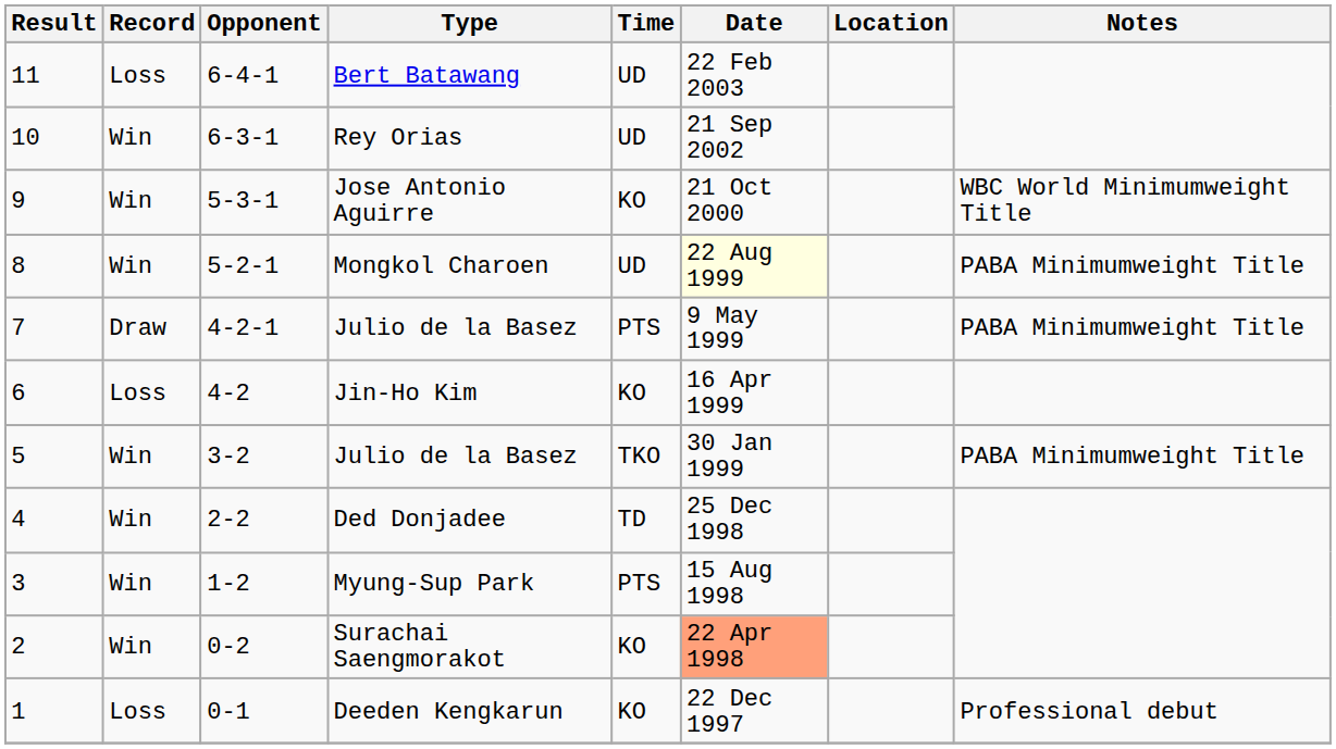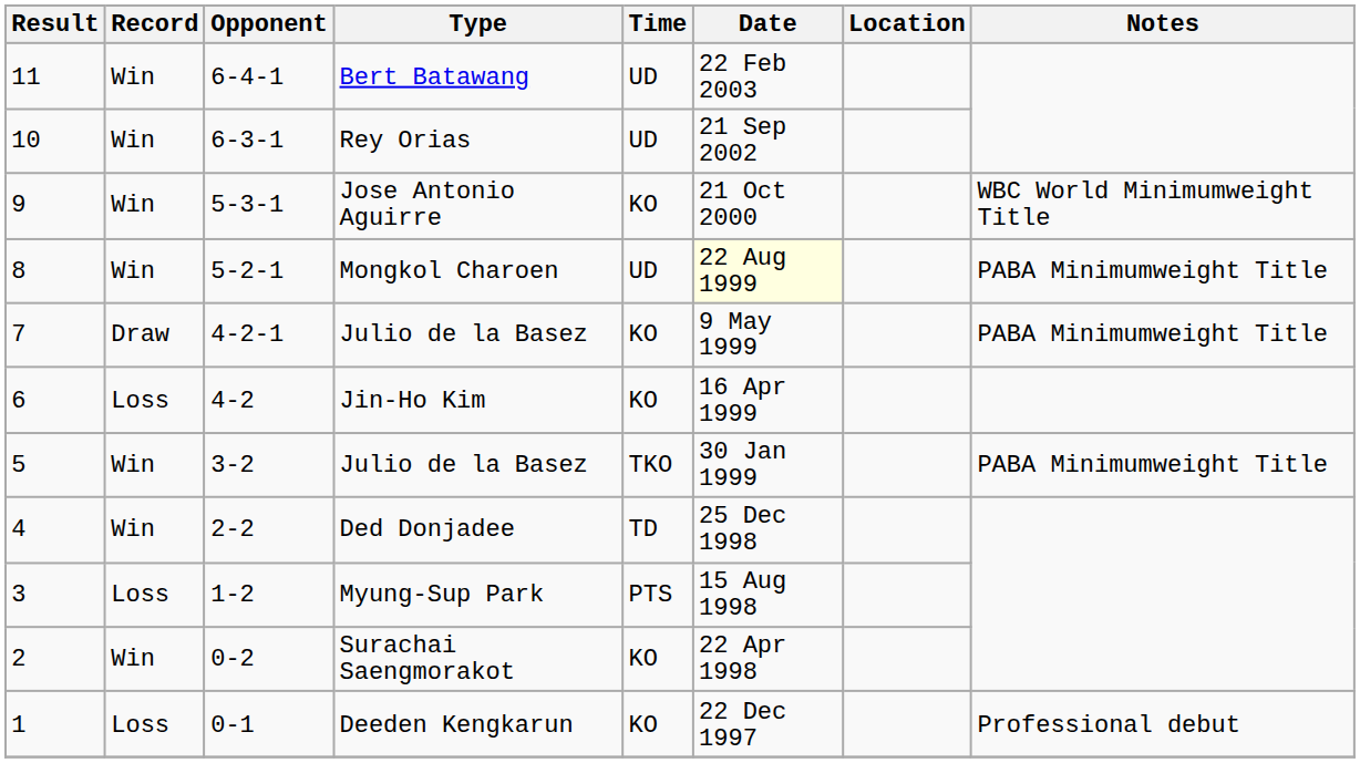 <table class="wikitable sortable" style="font-size: 85%;">
 <tr>
 <th>Result</th>
 <th class="unsortable">Record</th>
 <th>Opponent</th>
 <th>Type</th>
 <th>Time</th>
 <th>Date</th>
 <th>Location</th>
 <th>Notes</th>
 </tr>
 <tr>
 <td>11</td>
-<td>Loss</td>
+<td>Win</td>
 <td>6-4-1</td>
 <td style="text-align:left;"> <a href='#'>Bert Batawang</a></td>
 <td>UD</td>
 <td>22 Feb 2003</td>
 <td style="text-align:left;"> </td>
 </tr>
 <tr>
 <td>10</td>
 <td>Win</td>
 <td>6-3-1</td>
 <td style="text-align:left;"> Rey Orias</td>
 <td>UD</td>
 <td>21 Sep 2002</td>
 <td style="text-align:left;"> </td>
 </tr>
 <tr>
 <td>9</td>
 <td>Win</td>
 <td>5-3-1</td>
 <td style="text-align:left;"> Jose Antonio Aguirre</td>
 <td>KO</td>
 <td>21 Oct 2000</td>
 <td style="text-align:left;"> </td>
 <td>WBC World Minimumweight Title</td>
 </tr>
 <tr>
 <td>8</td>
 <td>Win</td>
 <td>5-2-1</td>
 <td style="text-align:left;"> Mongkol Charoen</td>
 <td>UD</td>
 <td style="background: lightyellow;">22 Aug 1999</td>
 <td style="text-align:left;"> </td>
 <td>PABA Minimumweight Title</td>
 </tr>
 <tr>
 <td>7</td>
 <td>Draw</td>
 <td>4-2-1</td>
 <td style="text-align:left;"> Julio de la Basez</td>
-<td>PTS</td>
+<td>KO</td>
 <td>9 May 1999</td>
 <td style="text-align:left;"> </td>
 <td>PABA Minimumweight Title</td>
 </tr>
 <tr>
 <td>6</td>
 <td>Loss</td>
 <td>4-2</td>
 <td style="text-align:left;"> Jin-Ho Kim</td>
 <td>KO</td>
 <td>16 Apr 1999</td>
 <td style="text-align:left;"> </td>
 </tr>
 <tr>
 <td>5</td>
 <td>Win</td>
 <td>3-2</td>
 <td style="text-align:left;"> Julio de la Basez</td>
 <td>TKO</td>
 <td>30 Jan 1999</td>
 <td style="text-align:left;"> </td>
 <td>PABA Minimumweight Title</td>
 </tr>
 <tr>
 <td>4</td>
 <td>Win</td>
 <td>2-2</td>
 <td style="text-align:left;"> Ded Donjadee</td>
 <td>TD</td>
 <td>25 Dec 1998</td>
 <td style="text-align:left;"> </td>
 </tr>
 <tr>
 <td>3</td>
-<td>Win</td>
+<td>Loss</td>
 <td>1-2</td>
 <td style="text-align:left;"> Myung-Sup Park</td>
 <td>PTS</td>
 <td>15 Aug 1998</td>
 <td style="text-align:left;"> </td>
 </tr>
 <tr>
 <td>2</td>
 <td>Win</td>
 <td>0-2</td>
 <td style="text-align:left;"> Surachai Saengmorakot</td>
 <td>KO</td>
-<td style="background: lightsalmon;">22 Apr 1998</td>
+<td>22 Apr 1998</td>
 <td style="text-align:left;"> </td>
 </tr>
 <tr>
 <td>1</td>
 <td>Loss</td>
 <td>0-1</td>
 <td style="text-align:left;"> Deeden Kengkarun</td>
 <td>KO</td>
 <td>22 Dec 1997</td>
 <td style="text-align:left;"> </td>
 <td>Professional debut</td>
 </tr>
 <tr>
 </tr>
 </table>
